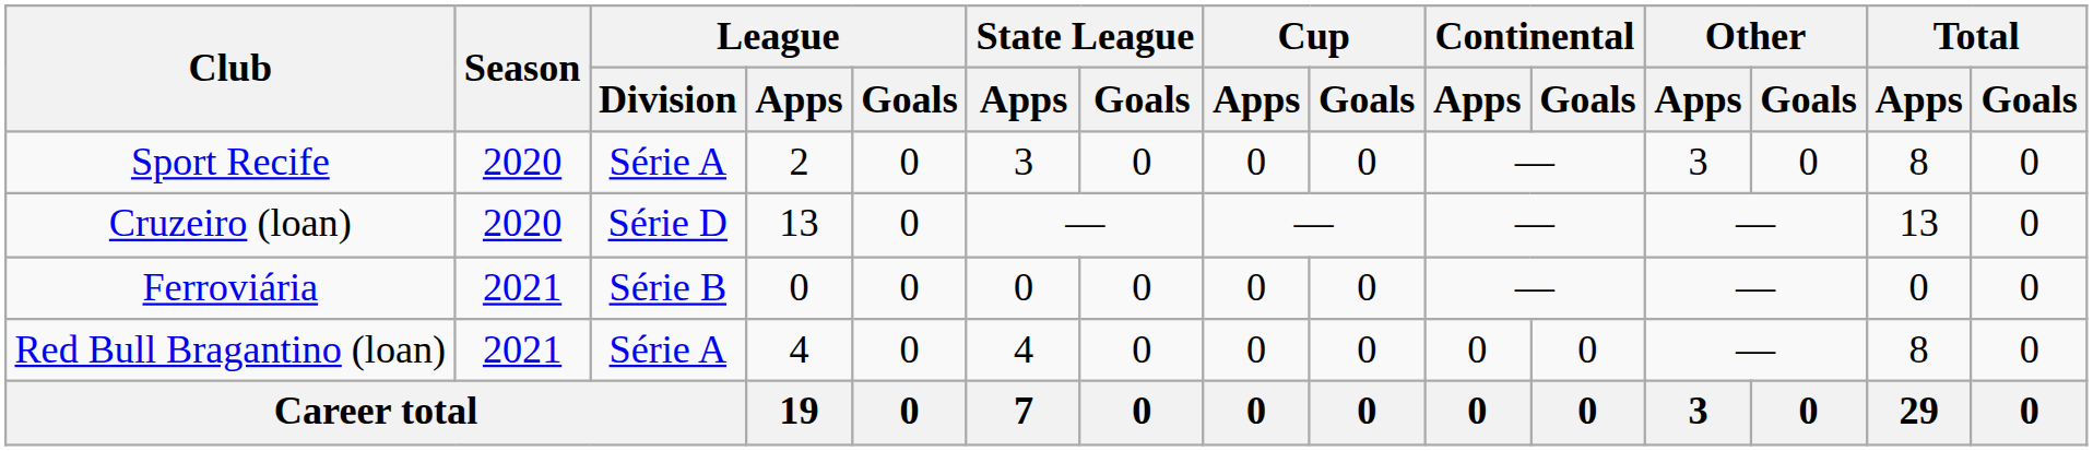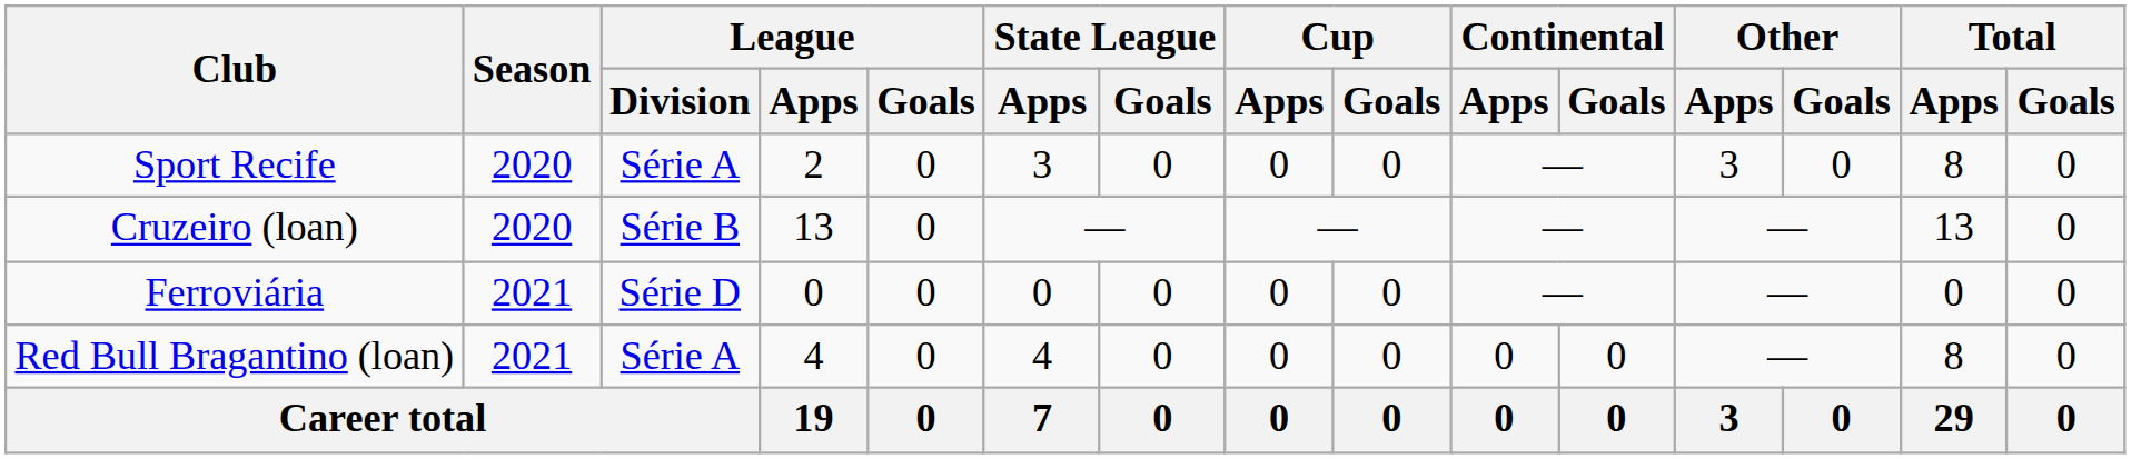 <table class="wikitable" style="text-align: center">
 <tr>
 <th rowspan="2">Club</th>
 <th rowspan="2">Season</th>
 <th colspan="3">League</th>
 <th colspan="2">State League</th>
 <th colspan="2">Cup</th>
 <th colspan="2">Continental</th>
 <th colspan="2">Other</th>
 <th colspan="2">Total</th>
 </tr>
 <tr>
 <th>Division</th>
 <th>Apps</th>
 <th>Goals</th>
 <th>Apps</th>
 <th>Goals</th>
 <th>Apps</th>
 <th>Goals</th>
 <th>Apps</th>
 <th>Goals</th>
 <th>Apps</th>
 <th>Goals</th>
 <th>Apps</th>
 <th>Goals</th>
 </tr>
 <tr>
 <td><a href='#'>Sport Recife</a></td>
 <td><a href='#'>2020</a></td>
 <td><a href='#'>Série A</a></td>
 <td>2</td>
 <td>0</td>
 <td>3</td>
 <td>0</td>
 <td>0</td>
 <td>0</td>
 <td colspan="2">—</td>
 <td>3</td>
 <td>0</td>
 <td>8</td>
 <td>0</td>
 </tr>
 <tr>
 <td><a href='#'>Cruzeiro</a> (loan)</td>
 <td><a href='#'>2020</a></td>
-<td><a href='#'>Série D</a></td>
+<td><a href='#'>Série B</a></td>
 <td>13</td>
 <td>0</td>
 <td colspan="2">—</td>
 <td colspan="2">—</td>
 <td colspan="2">—</td>
 <td colspan="2">—</td>
 <td>13</td>
 <td>0</td>
 </tr>
 <tr>
 <td><a href='#'>Ferroviária</a></td>
 <td><a href='#'>2021</a></td>
-<td><a href='#'>Série B</a></td>
+<td><a href='#'>Série D</a></td>
 <td>0</td>
 <td>0</td>
 <td>0</td>
 <td>0</td>
 <td>0</td>
 <td>0</td>
 <td colspan="2">—</td>
 <td colspan="2">—</td>
 <td>0</td>
 <td>0</td>
 </tr>
 <tr>
 <td><a href='#'>Red Bull Bragantino</a> (loan)</td>
 <td><a href='#'>2021</a></td>
 <td><a href='#'>Série A</a></td>
 <td>4</td>
 <td>0</td>
 <td>4</td>
 <td>0</td>
 <td>0</td>
 <td>0</td>
 <td>0</td>
 <td>0</td>
 <td colspan="2">—</td>
 <td>8</td>
 <td>0</td>
 </tr>
 <tr>
 <th colspan="3"><strong>Career total</strong></th>
 <th>19</th>
 <th>0</th>
 <th>7</th>
 <th>0</th>
 <th>0</th>
 <th>0</th>
 <th>0</th>
 <th>0</th>
 <th>3</th>
 <th>0</th>
 <th>29</th>
 <th>0</th>
 </tr>
 </table>
